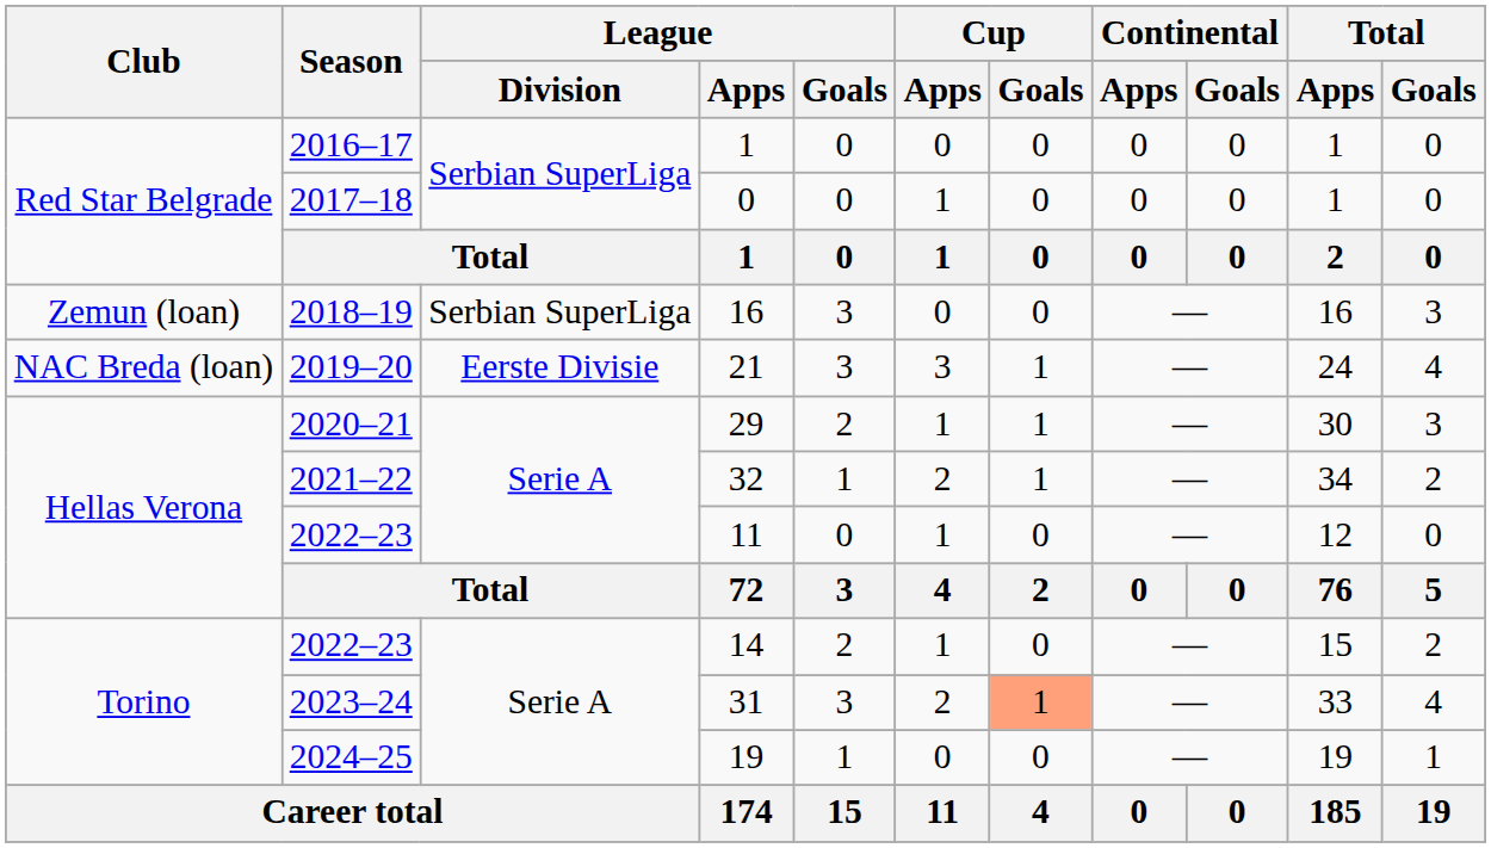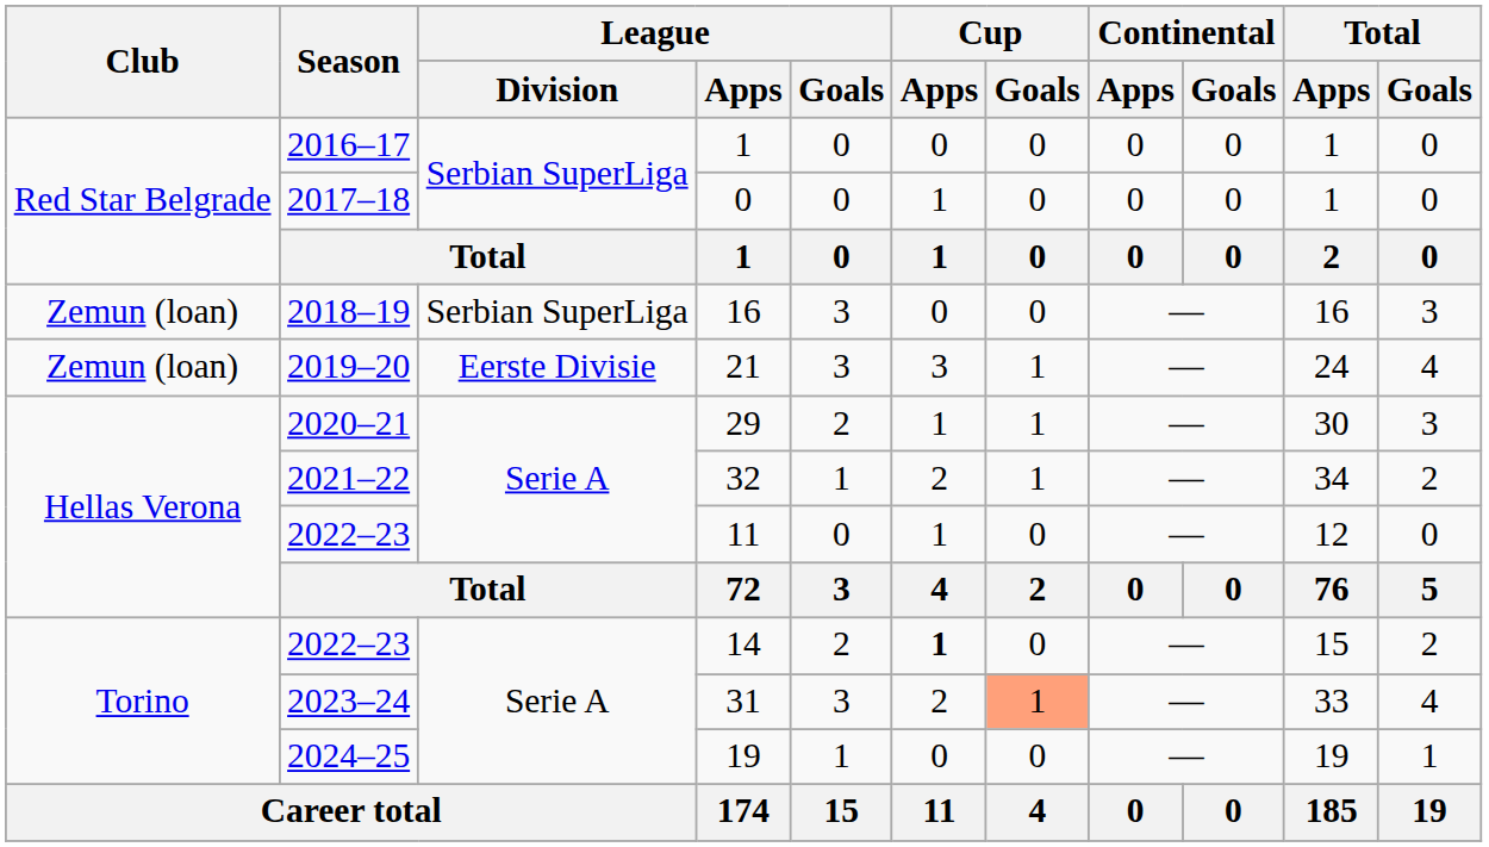 <table class="wikitable" style="text-align:center">
 <tr>
 <th rowspan="2">Club</th>
 <th rowspan="2">Season</th>
 <th colspan="3">League</th>
 <th colspan="2">Cup</th>
 <th colspan="2">Continental</th>
 <th colspan="2">Total</th>
 </tr>
 <tr>
 <th>Division</th>
 <th>Apps</th>
 <th>Goals</th>
 <th>Apps</th>
 <th>Goals</th>
 <th>Apps</th>
 <th>Goals</th>
 <th>Apps</th>
 <th>Goals</th>
 </tr>
 <tr>
 <td rowspan="3"><a href='#'>Red Star Belgrade</a></td>
 <td><a href='#'>2016–17</a></td>
 <td rowspan=2><a href='#'>Serbian SuperLiga</a></td>
 <td>1</td>
 <td>0</td>
 <td>0</td>
 <td>0</td>
 <td>0</td>
 <td>0</td>
 <td>1</td>
 <td>0</td>
 </tr>
 <tr>
 <td><a href='#'>2017–18</a></td>
 <td>0</td>
 <td>0</td>
 <td>1</td>
 <td>0</td>
 <td>0</td>
 <td>0</td>
 <td>1</td>
 <td>0</td>
 </tr>
 <tr>
 <th colspan="2">Total</th>
 <th>1</th>
 <th>0</th>
 <th>1</th>
 <th>0</th>
 <th>0</th>
 <th>0</th>
 <th>2</th>
 <th>0</th>
 </tr>
 <tr>
 <td><a href='#'>Zemun</a> (loan)</td>
 <td><a href='#'>2018–19</a></td>
 <td>Serbian SuperLiga</td>
 <td>16</td>
 <td>3</td>
 <td>0</td>
 <td>0</td>
 <td colspan="2">—</td>
 <td>16</td>
 <td>3</td>
 </tr>
 <tr>
-<td><a href='#'>NAC Breda</a> (loan)</td>
+<td><a href='#'>Zemun</a> (loan)</td>
 <td><a href='#'>2019–20</a></td>
 <td><a href='#'>Eerste Divisie</a></td>
 <td>21</td>
 <td>3</td>
 <td>3</td>
 <td>1</td>
 <td colspan="2">—</td>
 <td>24</td>
 <td>4</td>
 </tr>
 <tr>
 <td rowspan="4"><a href='#'>Hellas Verona</a></td>
 <td><a href='#'>2020–21</a></td>
 <td rowspan="3"><a href='#'>Serie A</a></td>
 <td>29</td>
 <td>2</td>
 <td>1</td>
 <td>1</td>
 <td colspan="2">—</td>
 <td>30</td>
 <td>3</td>
 </tr>
 <tr>
 <td><a href='#'>2021–22</a></td>
 <td>32</td>
 <td>1</td>
 <td>2</td>
 <td>1</td>
 <td colspan="2">—</td>
 <td>34</td>
 <td>2</td>
 </tr>
 <tr>
 <td><a href='#'>2022–23</a></td>
 <td>11</td>
 <td>0</td>
 <td>1</td>
 <td>0</td>
 <td colspan="2">—</td>
 <td>12</td>
 <td>0</td>
 </tr>
 <tr>
 <th colspan="2">Total</th>
 <th>72</th>
 <th>3</th>
 <th>4</th>
 <th>2</th>
 <th>0</th>
 <th>0</th>
 <th>76</th>
 <th>5</th>
 </tr>
 <tr>
 <td rowspan="3"><a href='#'>Torino</a></td>
 <td><a href='#'>2022–23</a></td>
 <td rowspan="3">Serie A</td>
 <td>14</td>
 <td>2</td>
-<td>1</td>
+<td><strong>1</strong></td>
 <td>0</td>
 <td colspan="2">—</td>
 <td>15</td>
 <td>2</td>
 </tr>
 <tr>
 <td><a href='#'>2023–24</a></td>
 <td>31</td>
 <td>3</td>
 <td>2</td>
 <td style="background: lightsalmon;">1</td>
 <td colspan="2">—</td>
 <td>33</td>
 <td>4</td>
 </tr>
 <tr>
 <td><a href='#'>2024–25</a></td>
 <td>19</td>
 <td>1</td>
 <td>0</td>
 <td>0</td>
 <td colspan="2">—</td>
 <td>19</td>
 <td>1</td>
 </tr>
 <tr>
 <th colspan="3">Career total</th>
 <th>174</th>
 <th>15</th>
 <th>11</th>
 <th>4</th>
 <th>0</th>
 <th>0</th>
 <th>185</th>
 <th>19</th>
 </tr>
 </table>
